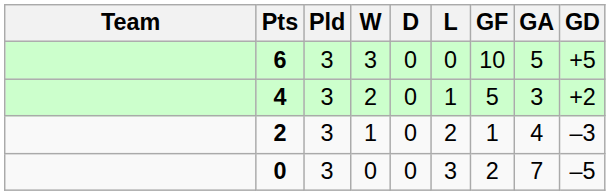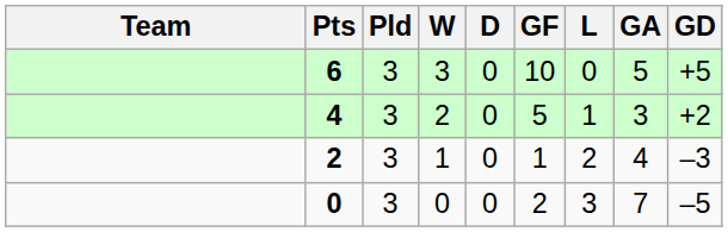 <table class=wikitable style="text-align:center">
 <tr>
 <th width=165>Team</th>
 <th width=20>Pts</th>
 <th width=20>Pld</th>
 <th width=20>W</th>
 <th width=20>D</th>
+<th width=20>GF</th>
 <th width=20>L</th>
-<th width=20>GF</th>
 <th width=20>GA</th>
 <th width=20>GD</th>
 </tr>
 <tr align=center style="background:#ccffcc;">
 <td style="text-align:left;"></td>
 <td><strong>6</strong></td>
 <td>3</td>
 <td>3</td>
 <td>0</td>
+<td>10</td>
 <td>0</td>
-<td>10</td>
 <td>5</td>
 <td>+5</td>
 </tr>
 <tr align=center style="background:#ccffcc;">
 <td style="text-align:left;"></td>
 <td><strong>4</strong></td>
 <td>3</td>
 <td>2</td>
 <td>0</td>
+<td>5</td>
 <td>1</td>
-<td>5</td>
 <td>3</td>
 <td>+2</td>
 </tr>
 <tr align=center>
 <td style="text-align:left;"></td>
 <td><strong>2</strong></td>
 <td>3</td>
 <td>1</td>
 <td>0</td>
+<td>1</td>
 <td>2</td>
-<td>1</td>
 <td>4</td>
 <td>–3</td>
 </tr>
 <tr align=center>
 <td style="text-align:left;"></td>
 <td><strong>0</strong></td>
 <td>3</td>
 <td>0</td>
 <td>0</td>
+<td>2</td>
 <td>3</td>
-<td>2</td>
 <td>7</td>
 <td>–5</td>
 </tr>
 </table>
